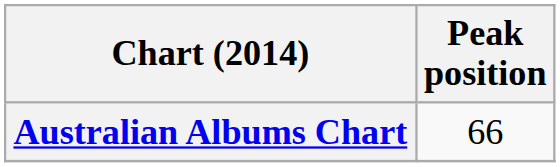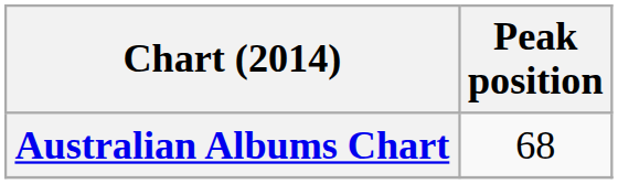 <table class="wikitable sortable plainrowheaders">
 <tr>
 <th>Chart (2014)</th>
 <th>Peak<br>position</th>
 </tr>
 <tr>
 <th scope="row"><a href='#'>Australian Albums Chart</a></th>
-<td style="text-align:center;">66</td>
+<td style="text-align:center;">68</td>
 </tr>
 <tr>
 </tr>
 </table>
